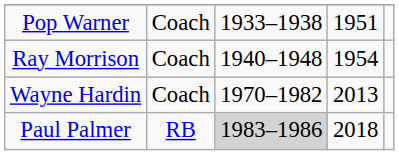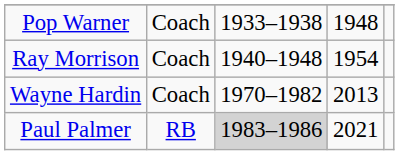 <table class="wikitable" style="text-align:center">
 <tr>
 </tr>
 <tr>
 <td><a href='#'>Pop Warner</a></td>
 <td>Coach</td>
 <td>1933–1938</td>
-<td>1951</td>
+<td>1948</td>
 <td></td>
 </tr>
 <tr>
 <td><a href='#'>Ray Morrison</a></td>
 <td>Coach</td>
 <td>1940–1948</td>
 <td>1954</td>
 <td></td>
 </tr>
 <tr>
 <td><a href='#'>Wayne Hardin</a></td>
 <td>Coach</td>
 <td>1970–1982</td>
 <td>2013</td>
 <td></td>
 </tr>
 <tr>
 <td><a href='#'>Paul Palmer</a></td>
 <td><a href='#'>RB</a></td>
 <td style="background: lightgrey;">1983–1986</td>
-<td>2018</td>
+<td>2021</td>
 <td></td>
 </tr>
 </table>
